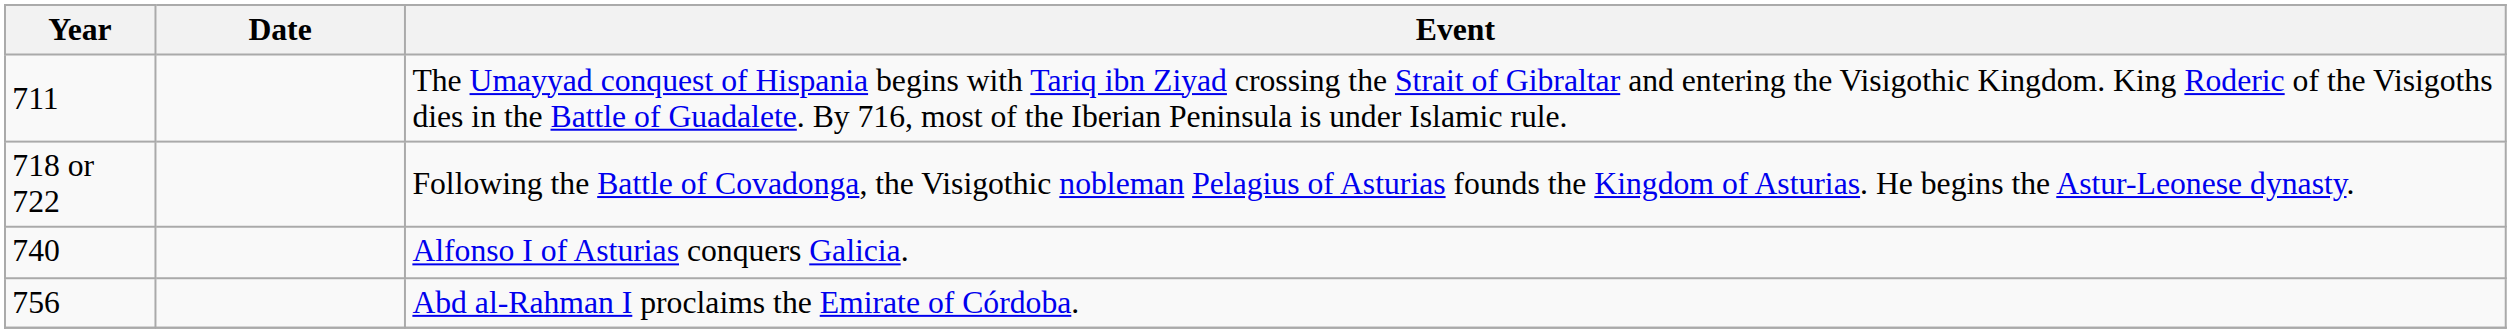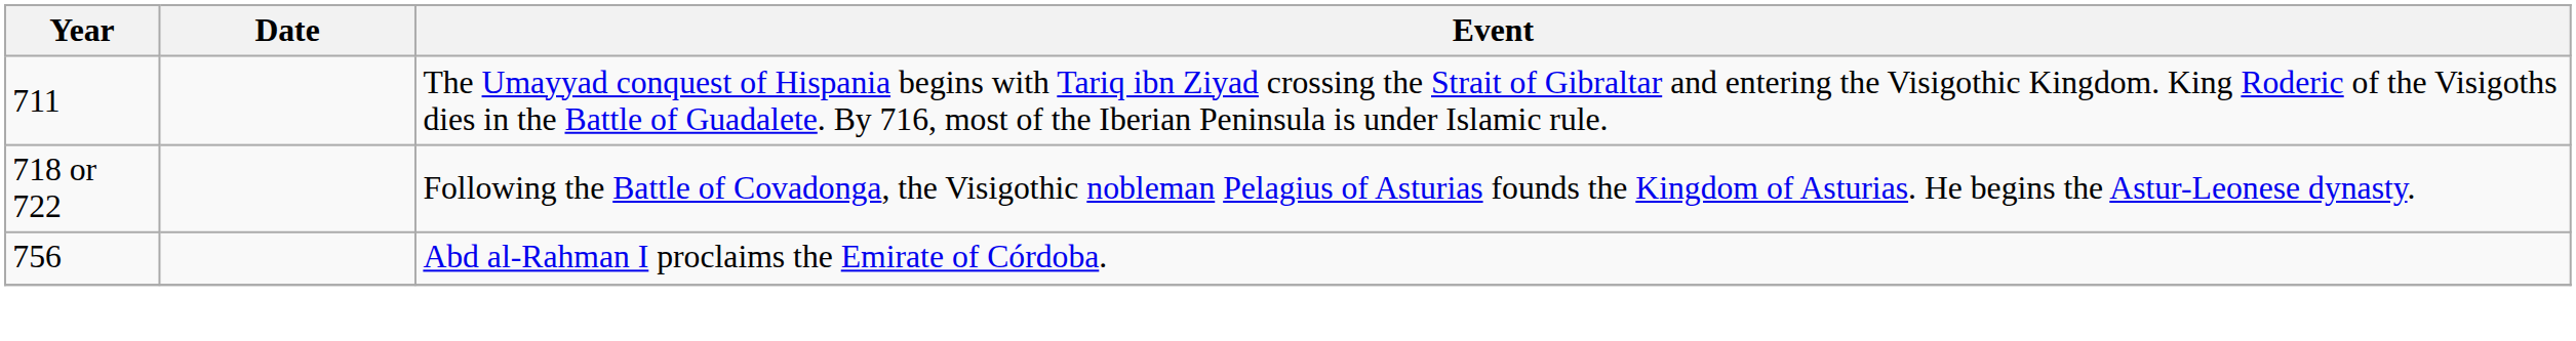 <table class="wikitable" width="100%">
 <tr>
 <th style="width:6%">Year</th>
 <th style="width:10%">Date</th>
 <th>Event</th>
 </tr>
 <tr>
 <td>711</td>
 <td></td>
 <td>The <a href='#'>Umayyad conquest of Hispania</a> begins with <a href='#'>Tariq ibn Ziyad</a> crossing the <a href='#'>Strait of Gibraltar</a> and entering the Visigothic Kingdom. King <a href='#'>Roderic</a> of the Visigoths dies in the <a href='#'>Battle of Guadalete</a>. By 716, most of the Iberian Peninsula is under Islamic rule.</td>
 </tr>
 <tr>
 <td>718 or 722</td>
 <td></td>
 <td>Following the <a href='#'>Battle of Covadonga</a>, the Visigothic <a href='#'>nobleman</a> <a href='#'>Pelagius of Asturias</a> founds the <a href='#'>Kingdom of Asturias</a>. He begins the <a href='#'>Astur-Leonese dynasty</a>.</td>
 </tr>
 <tr>
-<td>740</td>
-<td></td>
-<td><a href='#'>Alfonso I of Asturias</a> conquers <a href='#'>Galicia</a>.</td>
-</tr>
-<tr>
 <td>756</td>
 <td></td>
 <td><a href='#'>Abd al-Rahman I</a> proclaims the <a href='#'>Emirate of Córdoba</a>.</td>
 </tr>
 <tr>
 </tr>
 </table>
